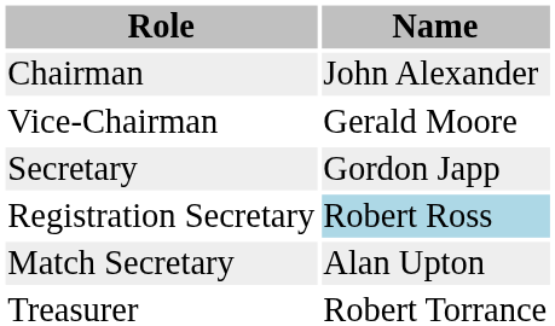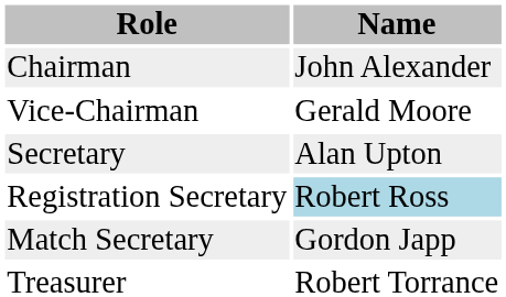 <table class="toccolours">
 <tr>
 <th style="background:silver;">Role</th>
 <th style="background:silver;">Name</th>
 </tr>
 <tr style="background:#eee;">
 <td>Chairman</td>
 <td> John Alexander</td>
 </tr>
 <tr>
 <td>Vice-Chairman</td>
 <td> Gerald Moore</td>
 </tr>
 <tr style="background:#eee;">
 <td>Secretary</td>
-<td> Gordon Japp</td>
+<td> Alan Upton</td>
 </tr>
 <tr>
 <td>Registration Secretary</td>
 <td style="background: lightblue;"> Robert Ross</td>
 </tr>
 <tr style="background:#eee;">
 <td>Match Secretary</td>
-<td> Alan Upton</td>
+<td> Gordon Japp</td>
 </tr>
 <tr>
 <td>Treasurer</td>
 <td> Robert Torrance</td>
 </tr>
 <tr style="background:#eee;">
 </tr>
 </table>
